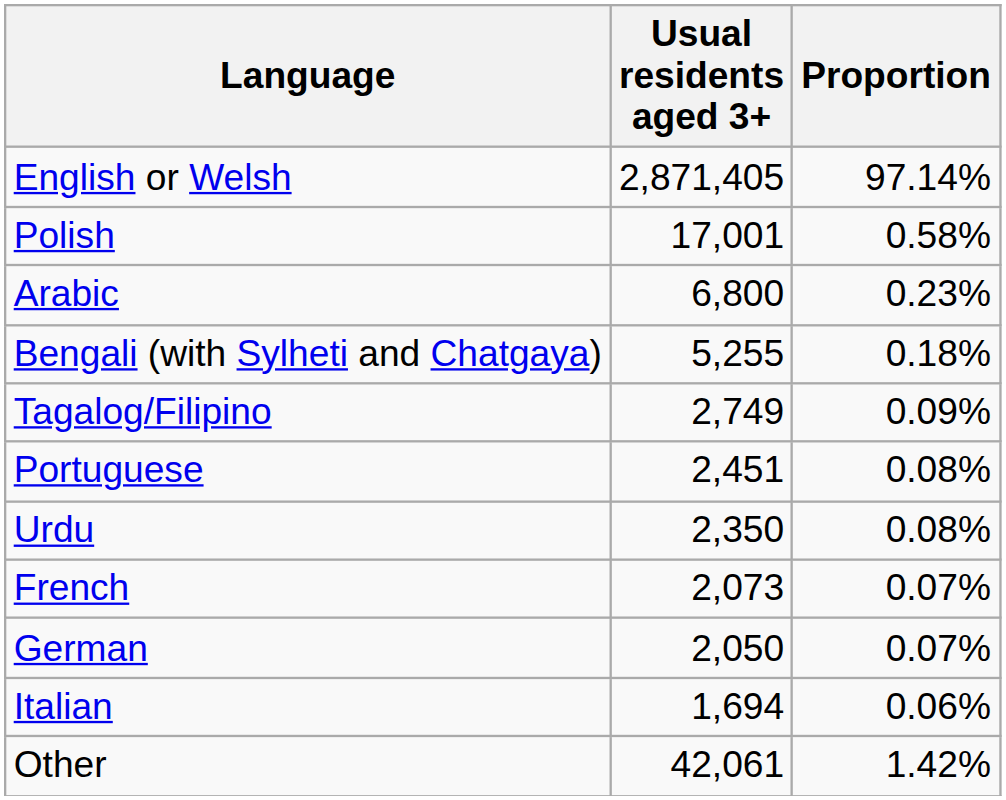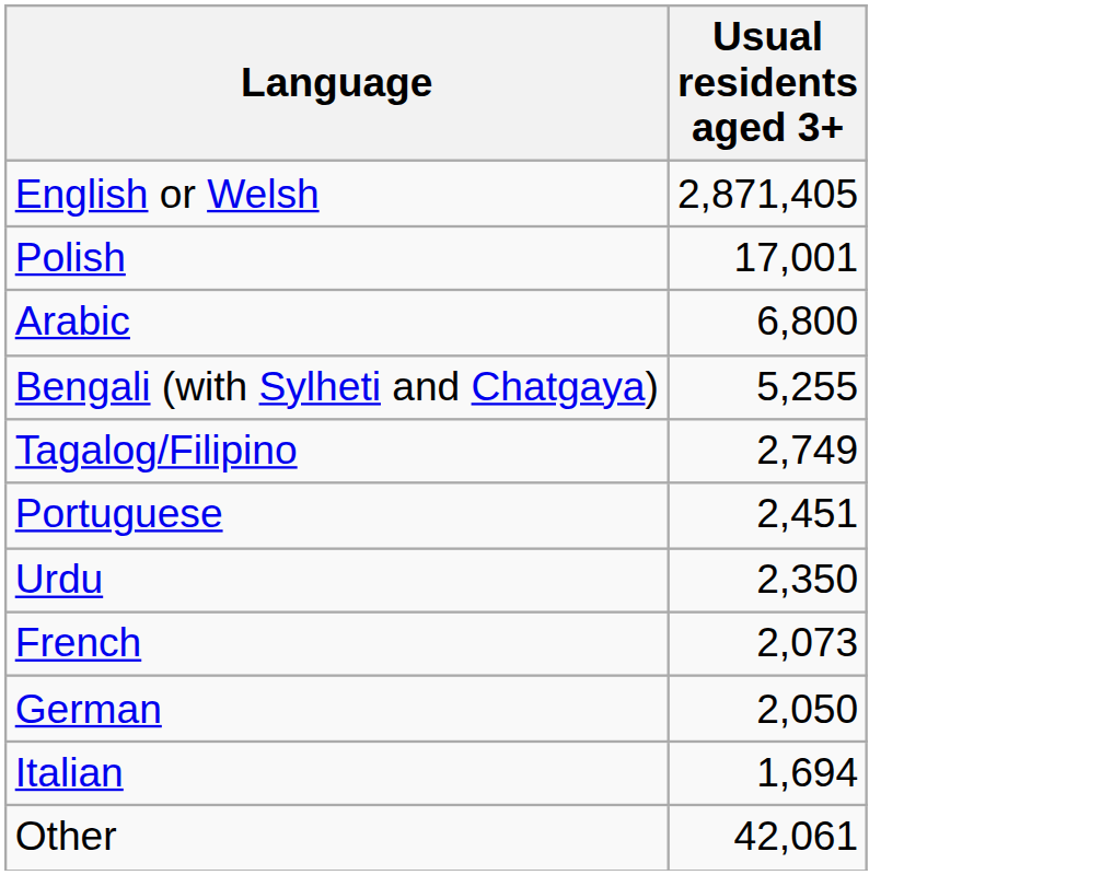 <table class="wikitable sortable" style="text-align:right">
 <tr>
 <th>Language</th>
 <th>Usual<br>residents<br>aged 3+</th>
-<th>Proportion</th>
 </tr>
 <tr>
 <td style="text-align:left"><a href='#'>English</a> or <a href='#'>Welsh</a></td>
 <td>2,871,405</td>
-<td>97.14%</td>
 </tr>
 <tr>
 <td style="text-align:left"><a href='#'>Polish</a></td>
 <td>17,001</td>
-<td>0.58%</td>
 </tr>
 <tr>
 <td style="text-align:left"><a href='#'>Arabic</a></td>
 <td>6,800</td>
-<td>0.23%</td>
 </tr>
 <tr>
 <td style="text-align:left"><a href='#'>Bengali</a> (with <a href='#'>Sylheti</a> and <a href='#'>Chatgaya</a>)</td>
 <td>5,255</td>
-<td>0.18%</td>
 </tr>
 <tr>
 <td style="text-align:left"><a href='#'>Tagalog/Filipino</a></td>
 <td>2,749</td>
-<td>0.09%</td>
 </tr>
 <tr>
 <td style="text-align:left"><a href='#'>Portuguese</a></td>
 <td>2,451</td>
-<td>0.08%</td>
 </tr>
 <tr>
 <td style="text-align:left"><a href='#'>Urdu</a></td>
 <td>2,350</td>
-<td>0.08%</td>
 </tr>
 <tr>
 <td style="text-align:left"><a href='#'>French</a></td>
 <td>2,073</td>
-<td>0.07%</td>
 </tr>
 <tr>
 <td style="text-align:left"><a href='#'>German</a></td>
 <td>2,050</td>
-<td>0.07%</td>
 </tr>
 <tr>
 <td style="text-align:left"><a href='#'>Italian</a></td>
 <td>1,694</td>
-<td>0.06%</td>
 </tr>
 <tr>
 <td style="text-align:left">Other</td>
 <td>42,061</td>
-<td>1.42%</td>
 </tr>
 </table>
